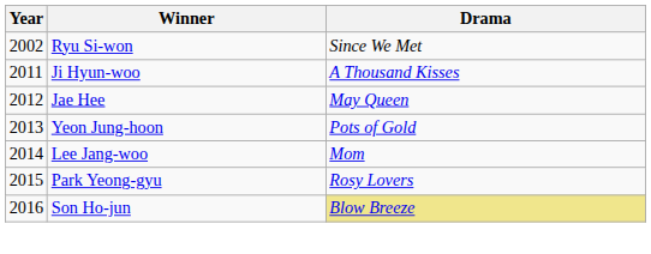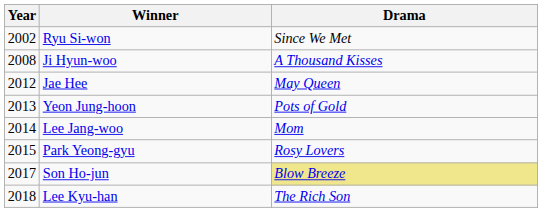 <table class="wikitable" style="width:600px">
 <tr>
 <th width=10>Year</th>
 <th>Winner</th>
 <th>Drama</th>
 </tr>
 <tr>
 <td>2002</td>
 <td><a href='#'>Ryu Si-won</a></td>
 <td><em>Since We Met</em></td>
 </tr>
 <tr>
-<td>2011</td>
+<td>2008</td>
 <td><a href='#'>Ji Hyun-woo</a></td>
 <td><em><a href='#'>A Thousand Kisses</a></em></td>
 </tr>
 <tr>
 <td>2012</td>
 <td><a href='#'>Jae Hee</a></td>
 <td><em><a href='#'>May Queen</a></em></td>
 </tr>
 <tr>
 <td>2013</td>
 <td><a href='#'>Yeon Jung-hoon</a></td>
 <td><em><a href='#'>Pots of Gold</a></em></td>
 </tr>
 <tr>
 <td>2014</td>
 <td><a href='#'>Lee Jang-woo</a></td>
 <td><em><a href='#'>Mom</a></em></td>
 </tr>
 <tr>
 <td>2015</td>
 <td><a href='#'>Park Yeong-gyu</a></td>
 <td><em><a href='#'>Rosy Lovers</a></em></td>
 </tr>
 <tr>
-<td>2016</td>
+<td>2017</td>
 <td><a href='#'>Son Ho-jun</a></td>
 <td style="background: khaki;"><em><a href='#'>Blow Breeze</a></em></td>
 </tr>
+<tr>
+<td>2018</td>
+<td><a href='#'>Lee Kyu-han</a></td>
+<td><em><a href='#'>The Rich Son</a></em></td>
+</tr>
 </table>
